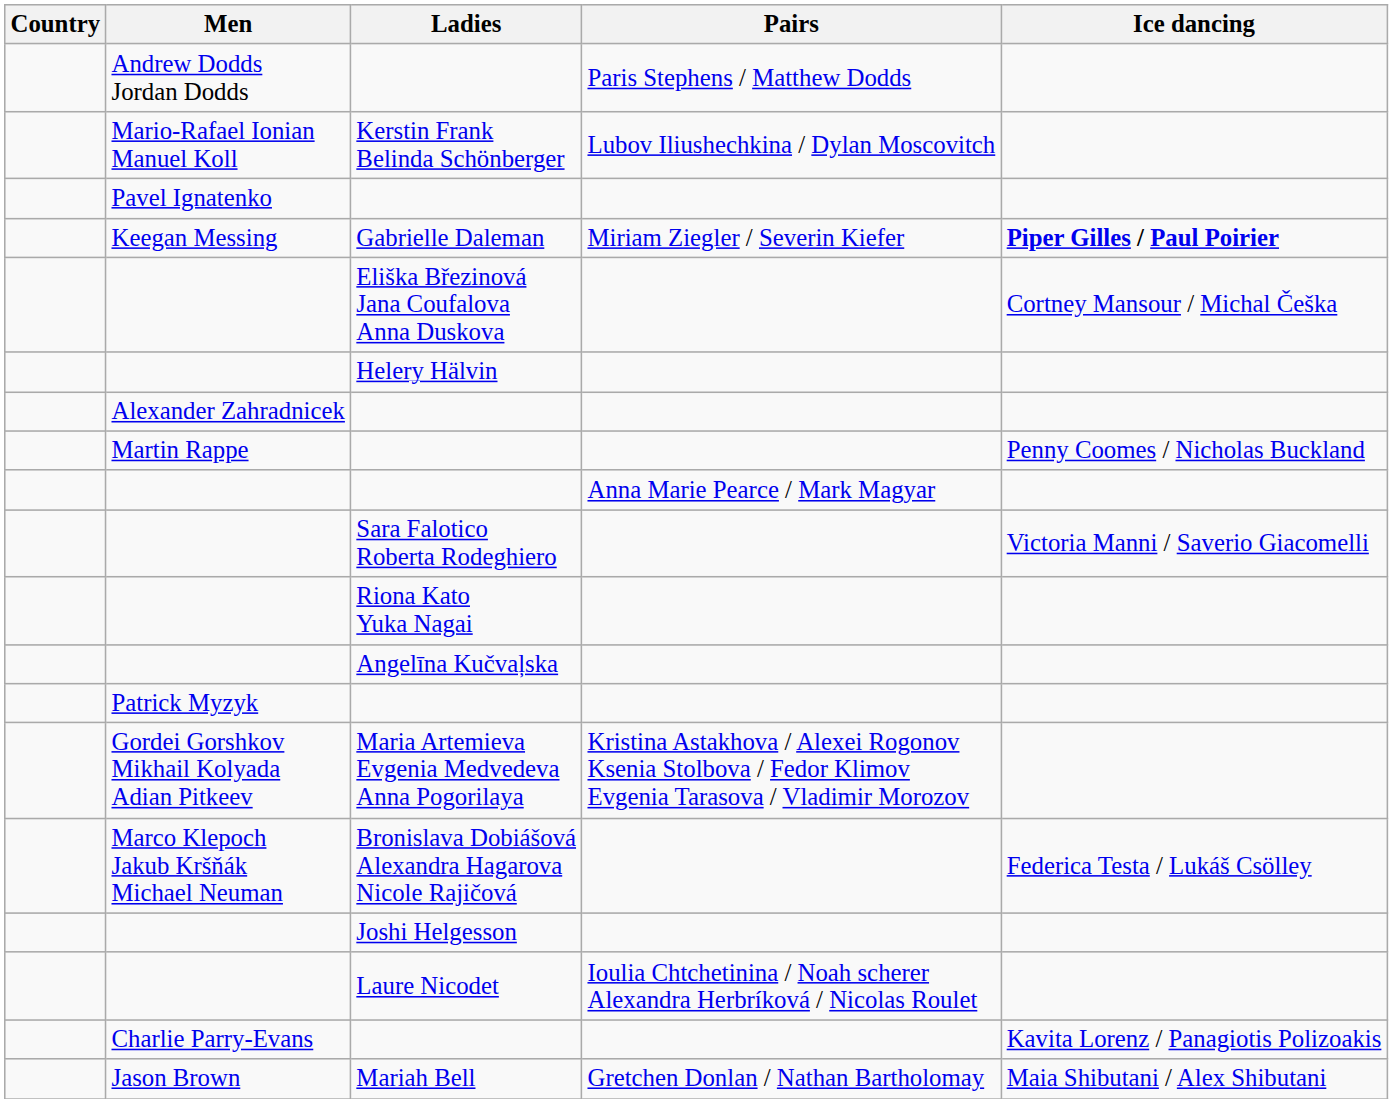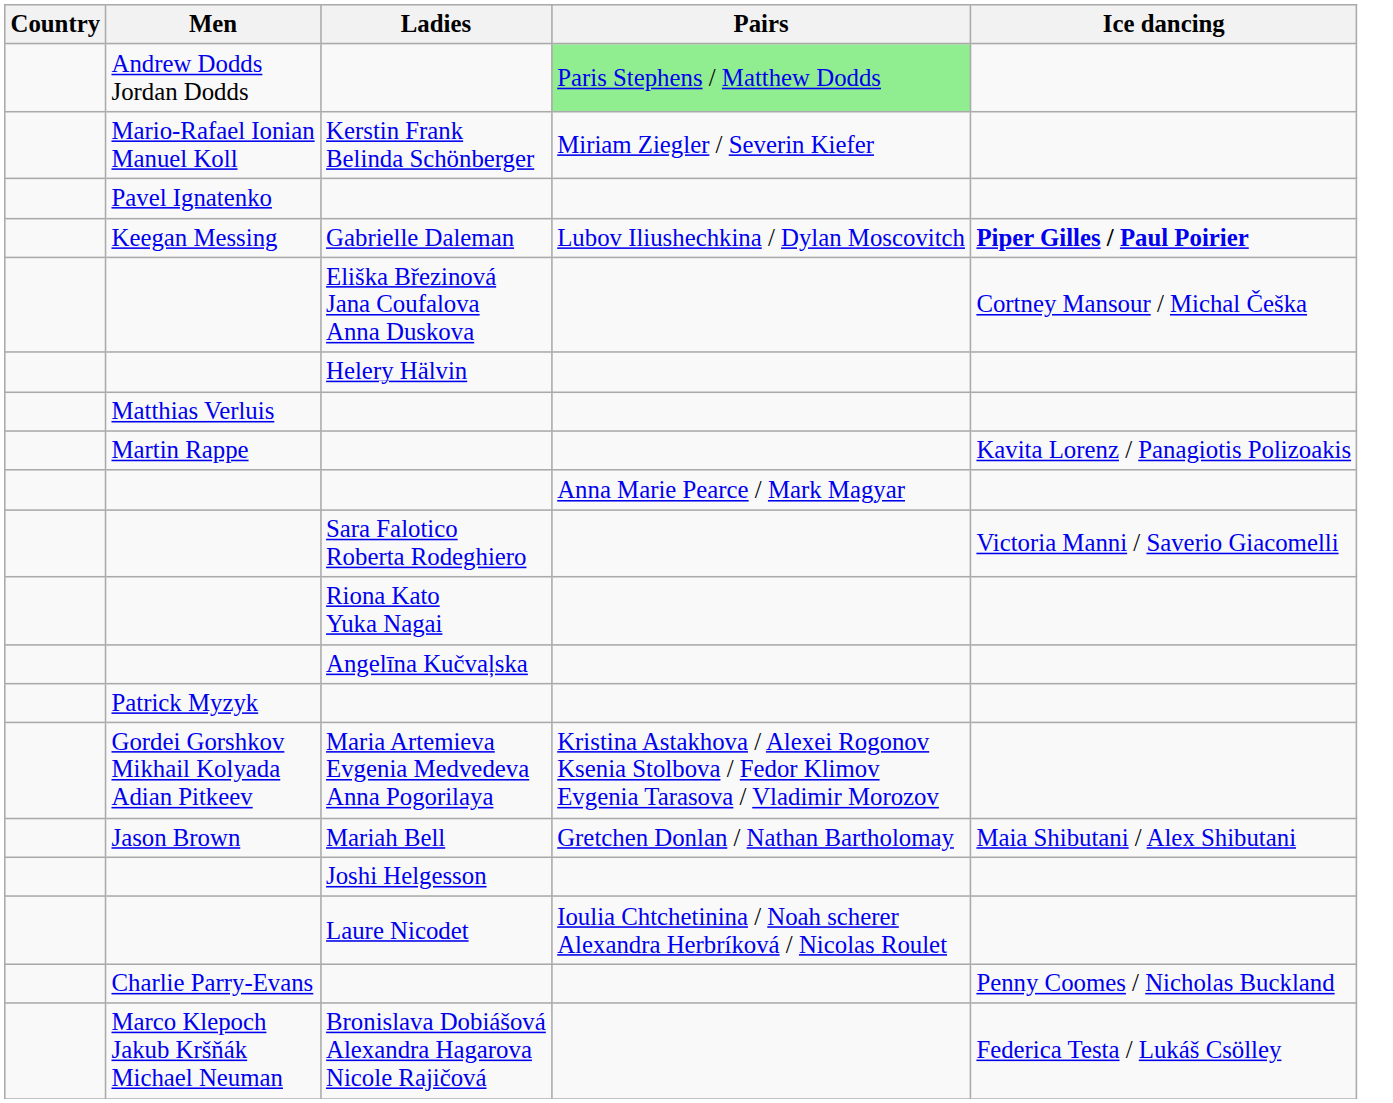 <table class="wikitable">
 <tr>
 <th>Country</th>
 <th>Men</th>
 <th>Ladies</th>
 <th>Pairs</th>
 <th>Ice dancing</th>
 </tr>
 <tr>
 <td></td>
 <td><a href='#'>Andrew Dodds</a> <br> Jordan Dodds</td>
 <td></td>
-<td><a href='#'>Paris Stephens</a> / <a href='#'>Matthew Dodds</a></td>
+<td style="background: lightgreen;"><a href='#'>Paris Stephens</a> / <a href='#'>Matthew Dodds</a></td>
 <td></td>
 </tr>
 <tr>
 <td></td>
 <td><a href='#'>Mario-Rafael Ionian</a> <br> <a href='#'>Manuel Koll</a></td>
 <td><a href='#'>Kerstin Frank</a> <br> <a href='#'>Belinda Schönberger</a></td>
-<td><a href='#'>Lubov Iliushechkina</a> / <a href='#'>Dylan Moscovitch</a></td>
+<td><a href='#'>Miriam Ziegler</a> / <a href='#'>Severin Kiefer</a></td>
 <td></td>
 </tr>
 <tr>
 <td></td>
 <td><a href='#'>Pavel Ignatenko</a></td>
 <td></td>
 <td></td>
 <td></td>
 </tr>
 <tr>
 <td></td>
 <td><a href='#'>Keegan Messing</a></td>
 <td><a href='#'>Gabrielle Daleman</a></td>
-<td><a href='#'>Miriam Ziegler</a> / <a href='#'>Severin Kiefer</a></td>
+<td><a href='#'>Lubov Iliushechkina</a> / <a href='#'>Dylan Moscovitch</a></td>
 <td><strong><a href='#'>Piper Gilles</a> / <a href='#'>Paul Poirier</a></strong></td>
 </tr>
 <tr>
 <td></td>
 <td></td>
 <td><a href='#'>Eliška Březinová</a> <br> <a href='#'>Jana Coufalova</a> <br> <a href='#'>Anna Duskova</a></td>
 <td></td>
 <td><a href='#'>Cortney Mansour</a> / <a href='#'>Michal Češka</a></td>
 </tr>
 <tr>
 <td></td>
 <td></td>
 <td><a href='#'>Helery Hälvin</a></td>
 <td></td>
 <td></td>
 </tr>
 <tr>
 <td></td>
-<td><a href='#'>Alexander Zahradnicek</a></td>
+<td><a href='#'>Matthias Verluis</a></td>
 <td></td>
 <td></td>
 <td></td>
 </tr>
 <tr>
 <td></td>
 <td><a href='#'>Martin Rappe</a></td>
 <td></td>
 <td></td>
-<td><a href='#'>Penny Coomes</a> / <a href='#'>Nicholas Buckland</a></td>
+<td><a href='#'>Kavita Lorenz</a> / <a href='#'>Panagiotis Polizoakis</a></td>
 </tr>
 <tr>
 <td></td>
 <td></td>
 <td></td>
 <td><a href='#'>Anna Marie Pearce</a> / <a href='#'>Mark Magyar</a></td>
 <td></td>
 </tr>
 <tr>
 <td></td>
 <td></td>
 <td><a href='#'>Sara Falotico</a> <br> <a href='#'>Roberta Rodeghiero</a></td>
 <td></td>
 <td><a href='#'>Victoria Manni</a> / <a href='#'>Saverio Giacomelli</a></td>
 </tr>
 <tr>
 <td></td>
 <td></td>
 <td><a href='#'>Riona Kato</a> <br> <a href='#'>Yuka Nagai</a></td>
 <td></td>
 <td></td>
 </tr>
 <tr>
 <td></td>
 <td></td>
 <td><a href='#'>Angelīna Kučvaļska</a></td>
 <td></td>
 <td></td>
 </tr>
 <tr>
 <td></td>
 <td><a href='#'>Patrick Myzyk</a></td>
 <td></td>
 <td></td>
 <td></td>
 </tr>
 <tr>
 <td></td>
 <td><a href='#'>Gordei Gorshkov</a> <br> <a href='#'>Mikhail Kolyada</a> <br> <a href='#'>Adian Pitkeev</a></td>
 <td><a href='#'>Maria Artemieva</a> <br> <a href='#'>Evgenia Medvedeva</a> <br> <a href='#'>Anna Pogorilaya</a></td>
 <td><a href='#'>Kristina Astakhova</a> / <a href='#'>Alexei Rogonov</a> <br> <a href='#'>Ksenia Stolbova</a> / <a href='#'>Fedor Klimov</a> <br> <a href='#'>Evgenia Tarasova</a> / <a href='#'>Vladimir Morozov</a></td>
 <td></td>
 </tr>
 <tr>
 <td></td>
-<td><a href='#'>Marco Klepoch</a> <br> <a href='#'>Jakub Kršňák</a> <br> <a href='#'>Michael Neuman</a></td>
-<td><a href='#'>Bronislava Dobiášová</a> <br> <a href='#'>Alexandra Hagarova</a> <br> <a href='#'>Nicole Rajičová</a></td>
-<td></td>
-<td><a href='#'>Federica Testa</a> / <a href='#'>Lukáš Csölley</a></td>
+<td><a href='#'>Jason Brown</a></td>
+<td><a href='#'>Mariah Bell</a></td>
+<td><a href='#'>Gretchen Donlan</a> / <a href='#'>Nathan Bartholomay</a></td>
+<td><a href='#'>Maia Shibutani</a> / <a href='#'>Alex Shibutani</a></td>
 </tr>
 <tr>
 <td></td>
 <td></td>
 <td><a href='#'>Joshi Helgesson</a></td>
 <td></td>
 <td></td>
 </tr>
 <tr>
 <td></td>
 <td></td>
 <td><a href='#'>Laure Nicodet</a></td>
 <td><a href='#'>Ioulia Chtchetinina</a> / <a href='#'>Noah scherer</a> <br> <a href='#'>Alexandra Herbríková</a> / <a href='#'>Nicolas Roulet</a></td>
 <td></td>
 </tr>
 <tr>
 <td></td>
 <td><a href='#'>Charlie Parry-Evans</a></td>
 <td></td>
 <td></td>
-<td><a href='#'>Kavita Lorenz</a> / <a href='#'>Panagiotis Polizoakis</a></td>
+<td><a href='#'>Penny Coomes</a> / <a href='#'>Nicholas Buckland</a></td>
 </tr>
 <tr>
 <td></td>
-<td><a href='#'>Jason Brown</a></td>
-<td><a href='#'>Mariah Bell</a></td>
-<td><a href='#'>Gretchen Donlan</a> / <a href='#'>Nathan Bartholomay</a></td>
-<td><a href='#'>Maia Shibutani</a> / <a href='#'>Alex Shibutani</a></td>
+<td><a href='#'>Marco Klepoch</a> <br> <a href='#'>Jakub Kršňák</a> <br> <a href='#'>Michael Neuman</a></td>
+<td><a href='#'>Bronislava Dobiášová</a> <br> <a href='#'>Alexandra Hagarova</a> <br> <a href='#'>Nicole Rajičová</a></td>
+<td></td>
+<td><a href='#'>Federica Testa</a> / <a href='#'>Lukáš Csölley</a></td>
 </tr>
 </table>
